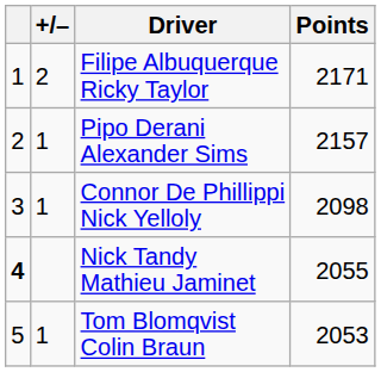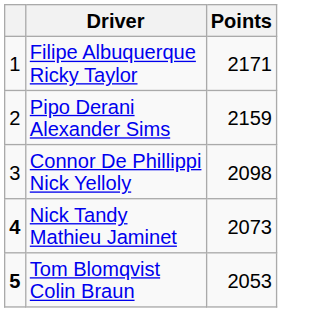 <table class="wikitable" style="font-size: 95%;">
 <tr>
 <th scope="col"></th>
-<th scope="col">+/–</th>
 <th scope="col">Driver</th>
 <th scope="col">Points</th>
 </tr>
 <tr>
 <td align=center>1</td>
-<td align="left"> 2</td>
 <td> <a href='#'>Filipe Albuquerque</a><br> <a href='#'>Ricky Taylor</a></td>
 <td align=right>2171</td>
 </tr>
 <tr>
 <td align=center>2</td>
-<td align="left"> 1</td>
 <td> <a href='#'>Pipo Derani</a><br> <a href='#'>Alexander Sims</a></td>
-<td align=right>2157</td>
+<td align=right>2159</td>
 </tr>
 <tr>
 <td align=center>3</td>
-<td align="left"> 1</td>
 <td> <a href='#'>Connor De Phillippi</a><br> <a href='#'>Nick Yelloly</a></td>
 <td align=right>2098</td>
 </tr>
 <tr>
 <td align=center><strong>4</strong></td>
-<td align="left"></td>
 <td> <a href='#'>Nick Tandy</a><br> <a href='#'>Mathieu Jaminet</a></td>
-<td align=right>2055</td>
+<td align=right>2073</td>
 </tr>
 <tr>
-<td align=center>5</td>
-<td align="left"> 1</td>
+<td align=center><strong>5</strong></td>
 <td> <a href='#'>Tom Blomqvist</a><br> <a href='#'>Colin Braun</a></td>
 <td align=right>2053</td>
 </tr>
 </table>
